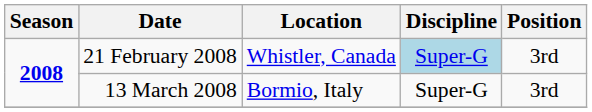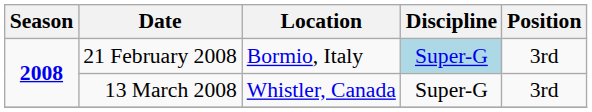 <table class="wikitable" style="text-align:center; font-size:100%;">
 <tr>
 <th>Season</th>
 <th>Date</th>
 <th>Location</th>
 <th>Discipline</th>
 <th>Position</th>
 </tr>
 <tr>
 <td rowspan="2"><strong><a href='#'>2008</a></strong></td>
 <td align="right">21 February 2008</td>
-<td align="left"> <a href='#'>Whistler, Canada</a></td>
+<td align="left"> <a href='#'>Bormio</a>, Italy</td>
 <td style="background: lightblue;"><a href='#'>Super-G</a></td>
 <td>3rd</td>
 </tr>
 <tr>
 <td align="right">13 March 2008</td>
-<td align="left"> <a href='#'>Bormio</a>, Italy</td>
+<td align="left"> <a href='#'>Whistler, Canada</a></td>
 <td>Super-G</td>
 <td>3rd</td>
 </tr>
 <tr>
 </tr>
 </table>
